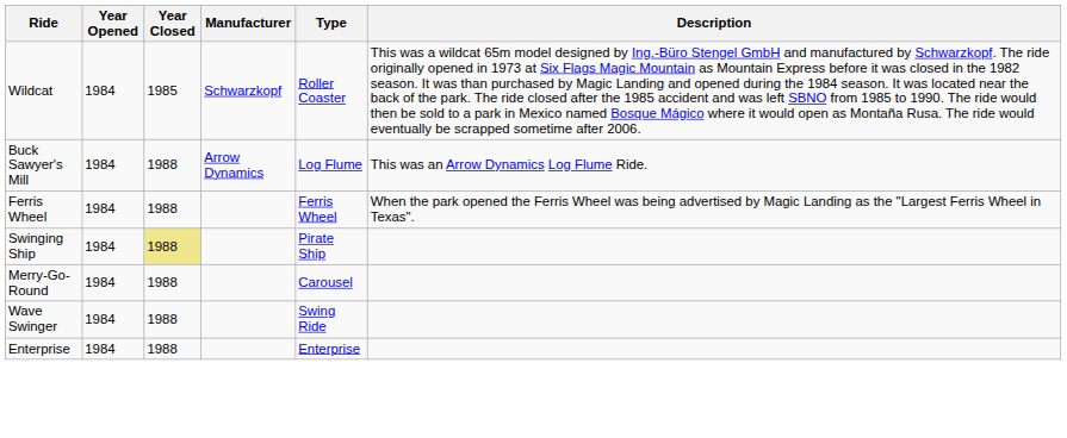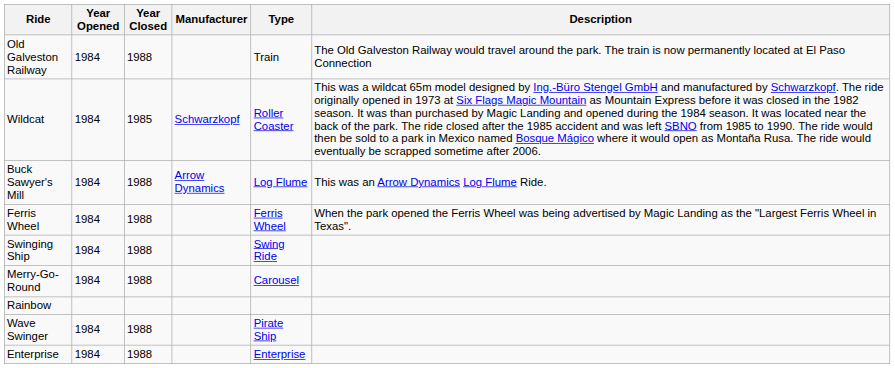 <table class="wikitable">
 <tr>
 <th>Ride</th>
 <th>Year Opened</th>
 <th>Year Closed</th>
 <th>Manufacturer</th>
 <th>Type</th>
 <th>Description</th>
+</tr>
+<tr>
+<td>Old Galveston Railway</td>
+<td>1984</td>
+<td>1988</td>
+<td></td>
+<td>Train</td>
+<td>The Old Galveston Railway would travel around the park. The train is now permanently located at El Paso Connection</td>
 </tr>
 <tr>
 <td>Wildcat</td>
 <td>1984</td>
 <td>1985</td>
 <td><a href='#'>Schwarzkopf</a></td>
 <td><a href='#'>Roller Coaster</a></td>
 <td>This was a wildcat 65m model designed by <a href='#'>Ing.-Büro Stengel GmbH</a> and manufactured by <a href='#'>Schwarzkopf</a>. The ride originally opened in 1973 at <a href='#'>Six Flags Magic Mountain</a> as Mountain Express before it was closed in the 1982 season. It was than purchased by Magic Landing and opened during the 1984 season. It was located near the back of the park. The ride closed after the 1985 accident and was left <a href='#'>SBNO</a> from 1985 to 1990. The ride would then be sold to a park in Mexico named <a href='#'>Bosque Mágico</a> where it would open as Montaña Rusa. The ride would eventually be scrapped sometime after 2006.</td>
 </tr>
 <tr>
 <td>Buck Sawyer's Mill</td>
 <td>1984</td>
 <td>1988</td>
 <td><a href='#'>Arrow Dynamics</a></td>
 <td><a href='#'>Log Flume</a></td>
 <td>This was an <a href='#'>Arrow Dynamics</a> <a href='#'>Log Flume</a> Ride.</td>
 </tr>
 <tr>
 <td>Ferris Wheel</td>
 <td>1984</td>
 <td>1988</td>
 <td></td>
 <td><a href='#'>Ferris Wheel</a></td>
 <td>When the park opened the Ferris Wheel was being advertised by Magic Landing as the "Largest Ferris Wheel in Texas".</td>
 </tr>
 <tr>
 <td>Swinging Ship</td>
 <td>1984</td>
-<td style="background: khaki;">1988</td>
+<td>1988</td>
 <td></td>
-<td><a href='#'>Pirate Ship</a></td>
+<td><a href='#'>Swing Ride</a></td>
 <td></td>
 </tr>
 <tr>
 <td>Merry-Go-Round</td>
 <td>1984</td>
 <td>1988</td>
 <td></td>
 <td><a href='#'>Carousel</a></td>
 <td></td>
 </tr>
 <tr>
+<td>Rainbow</td>
+<td></td>
+<td></td>
+<td></td>
+<td></td>
+<td></td>
+</tr>
+<tr>
 <td>Wave Swinger</td>
 <td>1984</td>
 <td>1988</td>
 <td></td>
-<td><a href='#'>Swing Ride</a></td>
+<td><a href='#'>Pirate Ship</a></td>
 <td></td>
 </tr>
 <tr>
 <td>Enterprise</td>
 <td>1984</td>
 <td>1988</td>
 <td></td>
 <td><a href='#'>Enterprise</a></td>
 <td></td>
 </tr>
 </table>
